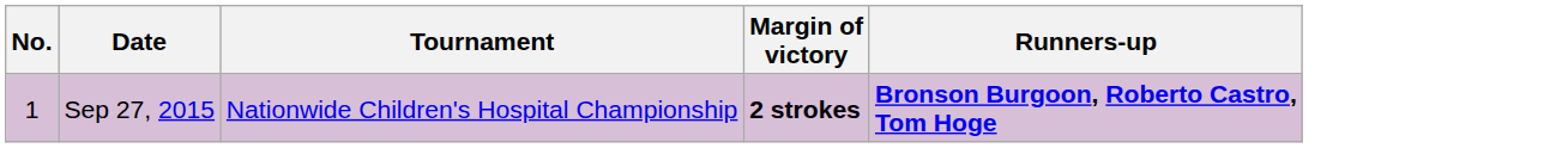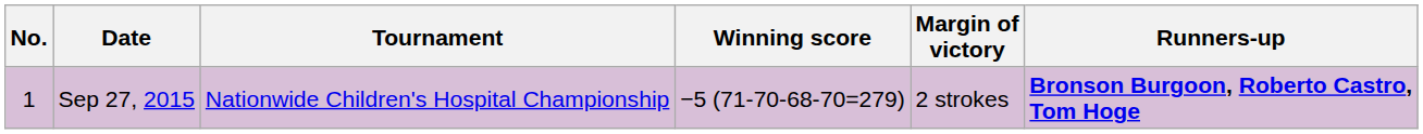 <table class="wikitable" style="font-size:95%;">
 <tr>
 <th>No.</th>
 <th>Date</th>
 <th>Tournament</th>
+<th>Winning score</th>
 <th>Margin of<br>victory</th>
 <th>Runners-up</th>
 </tr>
 <tr style="background:#D8BFD8;">
 <td align=center>1</td>
 <td>Sep 27, <a href='#'>2015</a></td>
 <td><a href='#'>Nationwide Children's Hospital Championship</a></td>
-<td><strong>2 strokes</strong></td>
+<td>−5 (71-70-68-70=279)</td>
+<td>2 strokes</td>
 <td><strong> <a href='#'>Bronson Burgoon</a>,  <a href='#'>Roberto Castro</a>,<br> <a href='#'>Tom Hoge</a></strong></td>
 </tr>
 </table>
